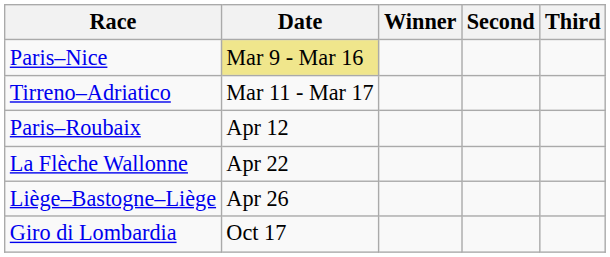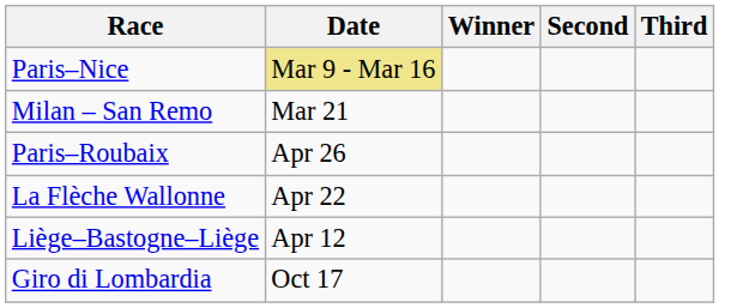 <table class="wikitable">
 <tr>
 <th>Race</th>
 <th>Date</th>
 <th>Winner</th>
 <th>Second</th>
 <th>Third</th>
 </tr>
 <tr>
 <td> <a href='#'>Paris–Nice</a></td>
 <td style="background: khaki;">Mar 9 - Mar 16</td>
 <td><strong></strong></td>
 <td></td>
 <td></td>
 </tr>
 <tr>
-<td> <a href='#'>Tirreno–Adriatico</a></td>
-<td>Mar 11 - Mar 17</td>
+<td> <a href='#'>Milan – San Remo</a></td>
+<td>Mar 21</td>
 <td><strong></strong></td>
 <td></td>
 <td></td>
 </tr>
 <tr>
 <td> <a href='#'>Paris–Roubaix</a></td>
-<td>Apr 12</td>
+<td>Apr 26</td>
 <td><strong></strong></td>
 <td></td>
 <td></td>
 </tr>
 <tr>
 <td> <a href='#'>La Flèche Wallonne</a></td>
 <td>Apr 22</td>
 <td><strong></strong></td>
 <td></td>
 <td></td>
 </tr>
 <tr>
 <td> <a href='#'>Liège–Bastogne–Liège</a></td>
-<td>Apr 26</td>
+<td>Apr 12</td>
 <td><strong></strong></td>
 <td></td>
 <td></td>
 </tr>
 <tr>
 <td> <a href='#'>Giro di Lombardia</a></td>
 <td>Oct 17</td>
 <td><strong></strong></td>
 <td></td>
 <td></td>
 </tr>
 </table>
